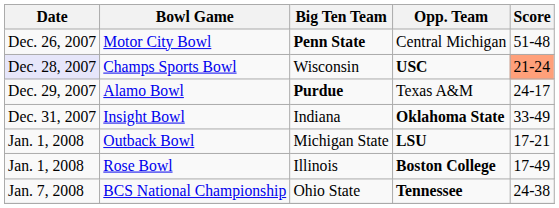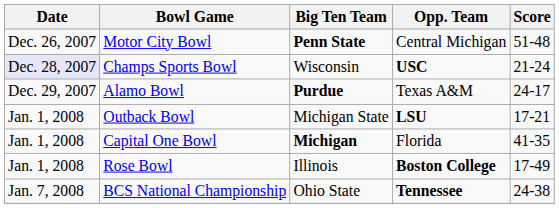 <table class="wikitable">
 <tr>
 <th align="center">Date</th>
 <th align="center">Bowl Game</th>
 <th align="center">Big Ten Team</th>
 <th align="center">Opp. Team</th>
 <th align="center">Score</th>
 </tr>
 <tr>
 <td>Dec. 26, 2007</td>
 <td><a href='#'>Motor City Bowl</a></td>
 <td><strong>Penn State</strong></td>
 <td>Central Michigan</td>
 <td>51-48</td>
 </tr>
 <tr>
 <td style="background: lavender;">Dec. 28, 2007</td>
 <td><a href='#'>Champs Sports Bowl</a></td>
 <td>Wisconsin</td>
 <td><strong>USC</strong></td>
-<td style="background: lightsalmon;">21-24</td>
+<td>21-24</td>
 </tr>
 <tr>
 <td>Dec. 29, 2007</td>
 <td><a href='#'>Alamo Bowl</a></td>
 <td><strong>Purdue</strong></td>
 <td>Texas A&M</td>
 <td>24-17</td>
 </tr>
 <tr>
-<td>Dec. 31, 2007</td>
-<td><a href='#'>Insight Bowl</a></td>
-<td>Indiana</td>
-<td><strong>Oklahoma State</strong></td>
-<td>33-49</td>
-</tr>
-<tr>
 <td>Jan. 1, 2008</td>
 <td><a href='#'>Outback Bowl</a></td>
 <td>Michigan State</td>
 <td><strong>LSU</strong></td>
 <td>17-21</td>
+</tr>
+<tr>
+<td>Jan. 1, 2008</td>
+<td><a href='#'>Capital One Bowl</a></td>
+<td><strong>Michigan</strong></td>
+<td>Florida</td>
+<td>41-35</td>
 </tr>
 <tr>
 <td>Jan. 1, 2008</td>
 <td><a href='#'>Rose Bowl</a></td>
 <td>Illinois</td>
 <td><strong>Boston College</strong></td>
 <td>17-49</td>
 </tr>
 <tr>
 <td>Jan. 7, 2008</td>
 <td><a href='#'>BCS National Championship</a></td>
 <td>Ohio State</td>
 <td><strong>Tennessee</strong></td>
 <td>24-38</td>
 </tr>
 <tr>
 </tr>
 </table>
